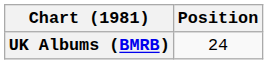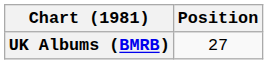 <table class="wikitable plainrowheaders" style="text-align:center">
 <tr>
 <th scope="col">Chart (1981)</th>
 <th scope="col">Position</th>
 </tr>
 <tr>
 <th scope="row">UK Albums (<a href='#'>BMRB</a>)</th>
-<td>24</td>
+<td>27</td>
 </tr>
 </table>
